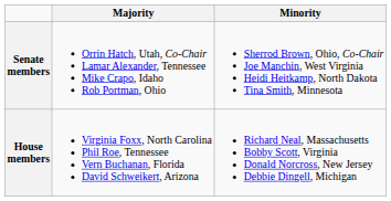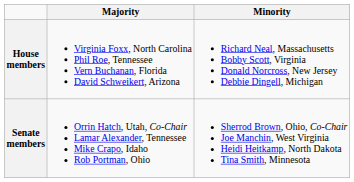 <table class=wikitable>
 <tr>
 <td></td>
 <th>Majority</th>
 <th>Minority</th>
 </tr>
 <tr>
+<th>House<br>members</th>
+<td valign="top" ><br><ul><li><a href='#'>Virginia Foxx</a>, North Carolina</li><li><a href='#'>Phil Roe</a>, Tennessee</li><li><a href='#'>Vern Buchanan</a>, Florida</li><li><a href='#'>David Schweikert</a>, Arizona</li></ul></td>
+<td valign="top" ><br><ul><li><a href='#'>Richard Neal</a>, Massachusetts</li><li><a href='#'>Bobby Scott</a>, Virginia</li><li><a href='#'>Donald Norcross</a>, New Jersey</li><li><a href='#'>Debbie Dingell</a>, Michigan</li></ul></td>
+</tr>
+<tr>
 <th>Senate<br>members</th>
 <td valign="top" ><br><ul><li><a href='#'>Orrin Hatch</a>, Utah, <em>Co-Chair</em></li><li><a href='#'>Lamar Alexander</a>, Tennessee</li><li><a href='#'>Mike Crapo</a>, Idaho</li><li><a href='#'>Rob Portman</a>, Ohio</li></ul></td>
 <td valign="top" ><br><ul><li><a href='#'>Sherrod Brown</a>, Ohio, <em>Co-Chair</em></li><li><a href='#'>Joe Manchin</a>, West Virginia</li><li><a href='#'>Heidi Heitkamp</a>, North Dakota</li><li><a href='#'>Tina Smith</a>, Minnesota</li></ul></td>
 </tr>
-<tr>
-<th>House<br>members</th>
-<td valign="top" ><br><ul><li><a href='#'>Virginia Foxx</a>, North Carolina</li><li><a href='#'>Phil Roe</a>, Tennessee</li><li><a href='#'>Vern Buchanan</a>, Florida</li><li><a href='#'>David Schweikert</a>, Arizona</li></ul></td>
-<td valign="top" ><br><ul><li><a href='#'>Richard Neal</a>, Massachusetts</li><li><a href='#'>Bobby Scott</a>, Virginia</li><li><a href='#'>Donald Norcross</a>, New Jersey</li><li><a href='#'>Debbie Dingell</a>, Michigan</li></ul></td>
-</tr>
 </table>
